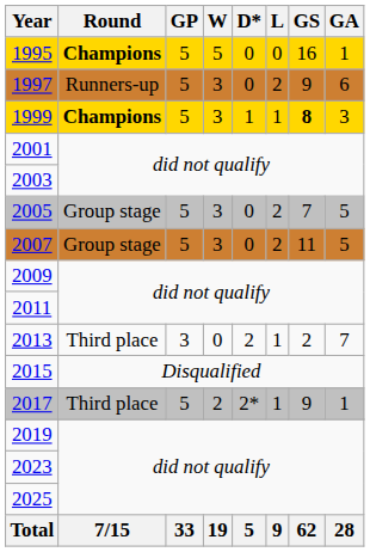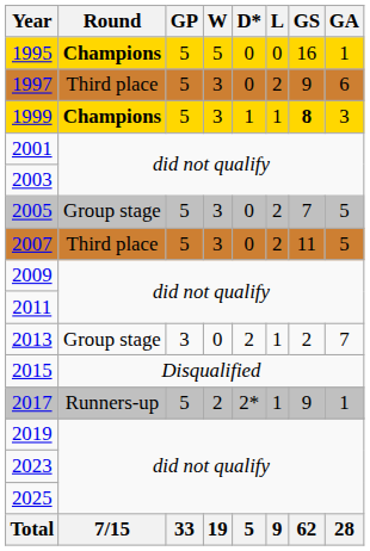 <table class="wikitable" style="text-align: center;">
 <tr>
 <th>Year</th>
 <th>Round</th>
 <th>GP</th>
 <th>W</th>
 <th>D*</th>
 <th>L</th>
 <th>GS</th>
 <th>GA</th>
 </tr>
 <tr style="background:gold;">
 <td> <a href='#'>1995</a></td>
 <td><strong>Champions</strong></td>
 <td>5</td>
 <td>5</td>
 <td>0</td>
 <td>0</td>
 <td>16</td>
 <td>1</td>
 </tr>
 <tr style="background:#cd7f32;">
 <td> <a href='#'>1997</a></td>
-<td>Runners-up</td>
+<td>Third place</td>
 <td>5</td>
 <td>3</td>
 <td>0</td>
 <td>2</td>
 <td>9</td>
 <td>6</td>
 </tr>
 <tr style="background:gold;">
 <td> <a href='#'>1999</a></td>
 <td><strong>Champions</strong></td>
 <td>5</td>
 <td>3</td>
 <td>1</td>
 <td>1</td>
 <td><strong>8</strong></td>
 <td>3</td>
 </tr>
 <tr>
 <td> <a href='#'>2001</a></td>
 <td colspan=7 rowspan=2><em>did not qualify</em></td>
 </tr>
 <tr>
 <td> <a href='#'>2003</a></td>
 </tr>
 <tr style="background:silver;">
 <td> <a href='#'>2005</a></td>
 <td>Group stage</td>
 <td>5</td>
 <td>3</td>
 <td>0</td>
 <td>2</td>
 <td>7</td>
 <td>5</td>
 </tr>
 <tr style="background:#cd7f32;">
 <td> <a href='#'>2007</a></td>
-<td>Group stage</td>
+<td>Third place</td>
 <td>5</td>
 <td>3</td>
 <td>0</td>
 <td>2</td>
 <td>11</td>
 <td>5</td>
 </tr>
 <tr>
 <td> <a href='#'>2009</a></td>
 <td colspan=7 rowspan=2><em>did not qualify</em></td>
 </tr>
 <tr>
 <td> <a href='#'>2011</a></td>
 </tr>
 <tr>
 <td> <a href='#'>2013</a></td>
-<td>Third place</td>
+<td>Group stage</td>
 <td>3</td>
 <td>0</td>
 <td>2</td>
 <td>1</td>
 <td>2</td>
 <td>7</td>
 </tr>
 <tr>
 <td> <a href='#'>2015</a></td>
 <td colspan=7><em>Disqualified</em></td>
 </tr>
 <tr style="background:silver;">
 <td> <a href='#'>2017</a></td>
-<td>Third place</td>
+<td>Runners-up</td>
 <td>5</td>
 <td>2</td>
 <td>2*</td>
 <td>1</td>
 <td>9</td>
 <td>1</td>
 </tr>
 <tr>
 </tr>
 <tr>
 <td> <a href='#'>2019</a></td>
 <td colspan=7 rowspan=3><em>did not qualify</em></td>
 </tr>
 <tr>
 <td> <a href='#'>2023</a></td>
 </tr>
 <tr>
 <td> <a href='#'>2025</a></td>
 </tr>
 <tr>
 <th>Total</th>
 <th>7/15</th>
 <th>33</th>
 <th>19</th>
 <th>5</th>
 <th>9</th>
 <th>62</th>
 <th>28</th>
 </tr>
 </table>
